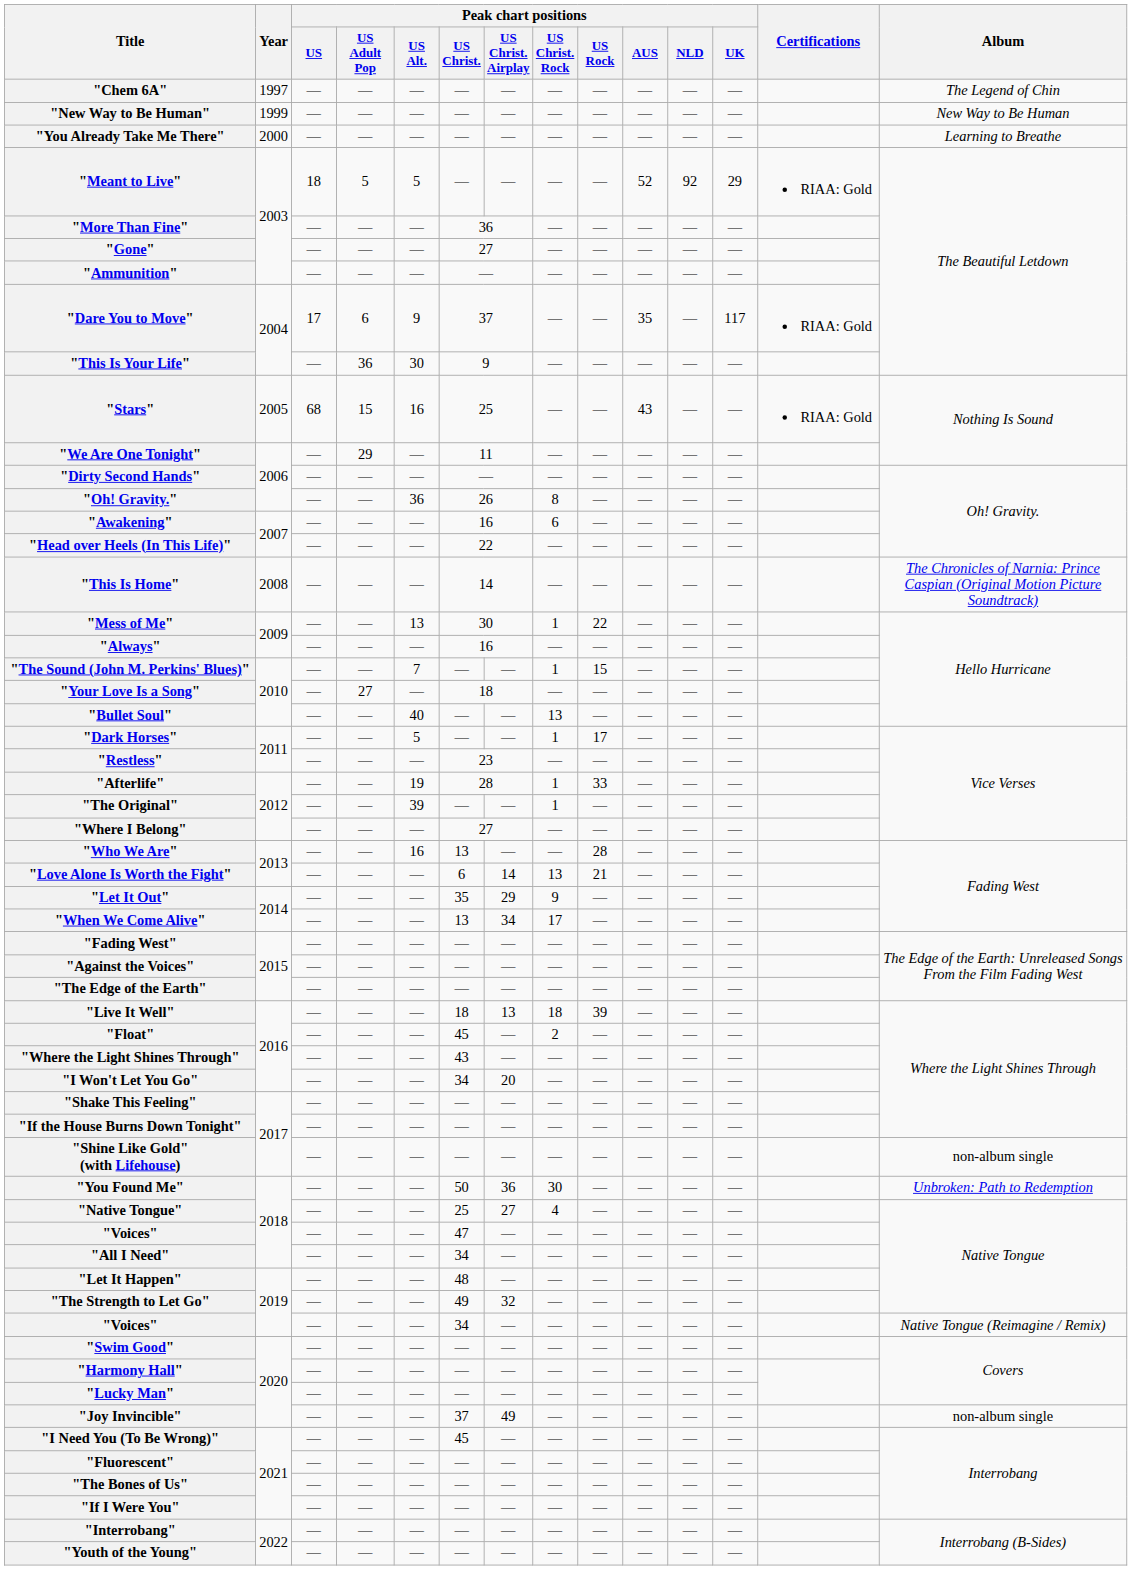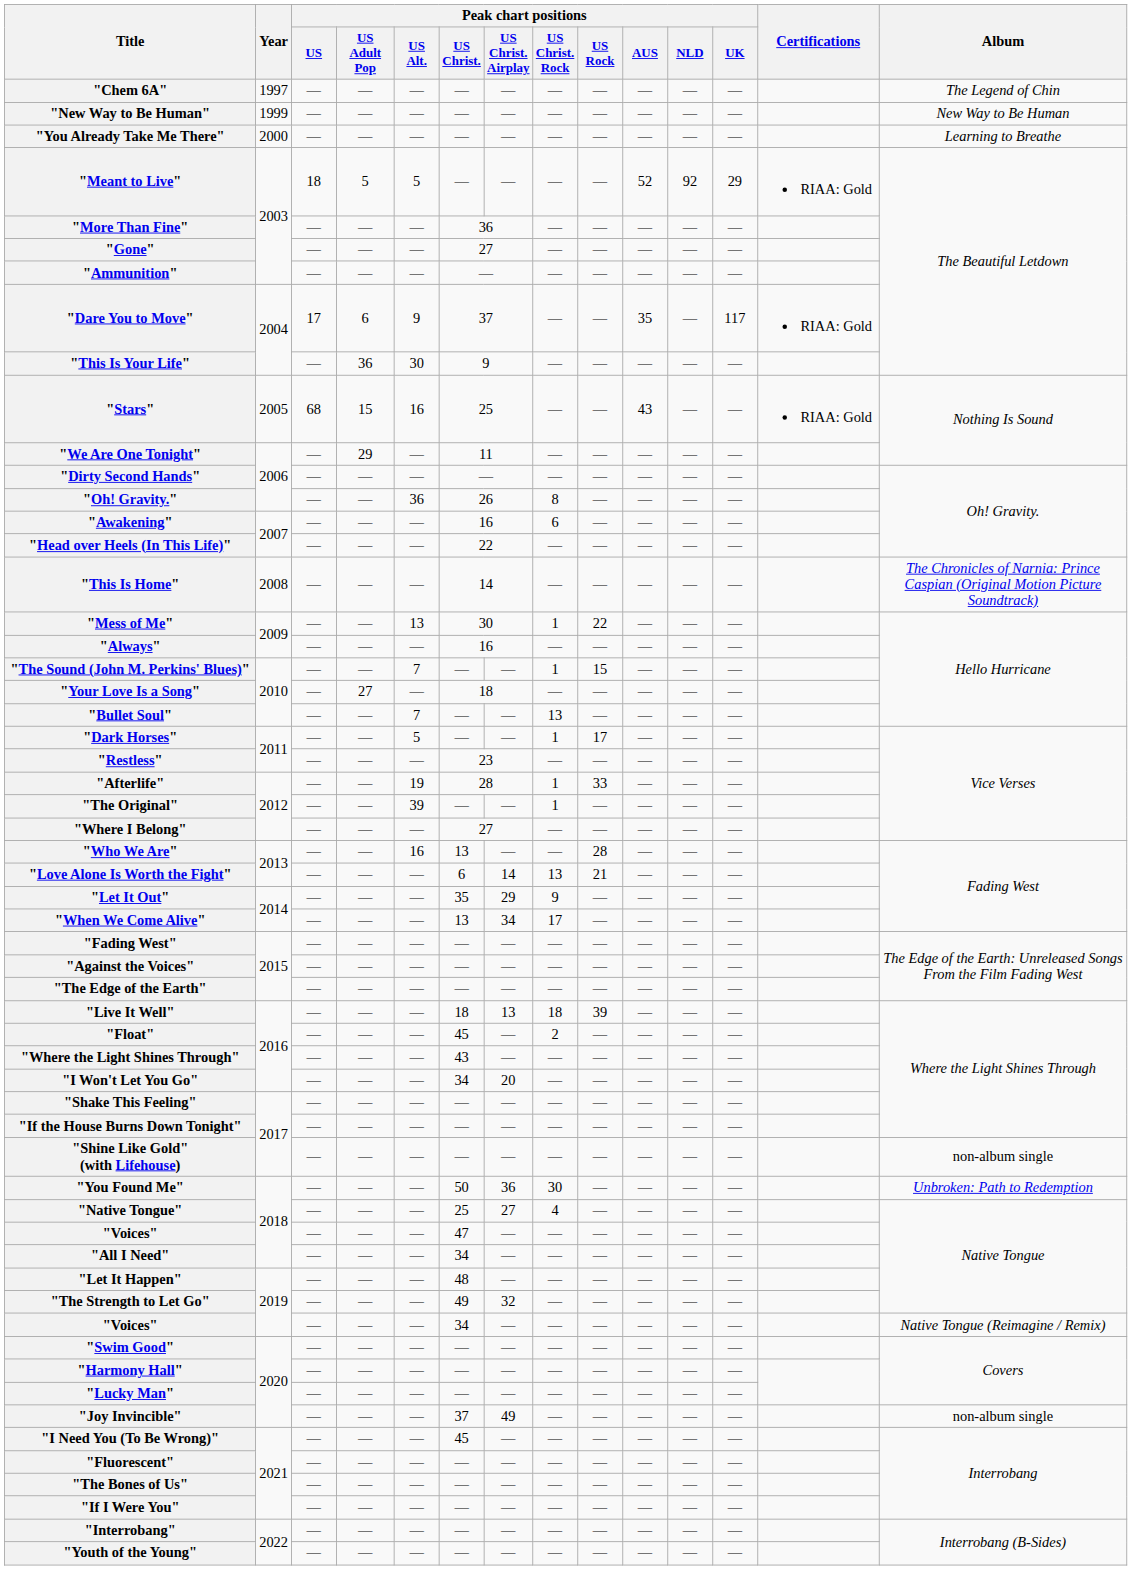 <table class="wikitable plainrowheaders" style="text-align:center;">
 <tr>
 <th scope="col" rowspan="2" style="width:17em;">Title</th>
 <th scope="col" rowspan="2">Year</th>
 <th scope="col" colspan="10">Peak chart positions</th>
 <th scope="col" rowspan="2" style="width:8em;"><a href='#'>Certifications</a></th>
 <th scope="col" rowspan="2">Album</th>
 </tr>
 <tr>
 <th scope="col" style="width:3em;font-size:90%;"><a href='#'>US</a><br></th>
 <th scope="col" style="width:4em;font-size:90%;"><a href='#'>US<br>Adult<br>Pop</a><br></th>
 <th scope="col" style="width:3em;font-size:90%;"><a href='#'>US<br>Alt.</a><br></th>
 <th scope="col" style="width:3em;font-size:90%;"><a href='#'>US<br>Christ.</a><br></th>
 <th scope="col" style="width:3em;font-size:90%;"><a href='#'>US<br>Christ.<br>Airplay</a><br></th>
 <th scope="col" style="width:3em;font-size:90%;"><a href='#'>US<br>Christ.<br>Rock</a><br></th>
 <th scope="col" style="width:3em;font-size:90%;"><a href='#'>US<br>Rock</a><br></th>
 <th scope="col" style="width:3em;font-size:90%;"><a href='#'>AUS</a><br></th>
 <th scope="col" style="width:3em;font-size:90%;"><a href='#'>NLD</a><br></th>
 <th scope="col" style="width:3em;font-size:90%;"><a href='#'>UK</a><br></th>
 </tr>
 <tr>
 <th scope="row">"Chem 6A"</th>
 <td>1997</td>
 <td>—</td>
 <td>—</td>
 <td>—</td>
 <td>—</td>
 <td>—</td>
 <td>—</td>
 <td>—</td>
 <td>—</td>
 <td>—</td>
 <td>—</td>
 <td></td>
 <td><em>The Legend of Chin</em></td>
 </tr>
 <tr>
 <th scope="row">"New Way to Be Human"</th>
 <td>1999</td>
 <td>—</td>
 <td>—</td>
 <td>—</td>
 <td>—</td>
 <td>—</td>
 <td>—</td>
 <td>—</td>
 <td>—</td>
 <td>—</td>
 <td>—</td>
 <td></td>
 <td><em>New Way to Be Human</em></td>
 </tr>
 <tr>
 <th scope="row">"You Already Take Me There"</th>
 <td>2000</td>
 <td>—</td>
 <td>—</td>
 <td>—</td>
 <td>—</td>
 <td>—</td>
 <td>—</td>
 <td>—</td>
 <td>—</td>
 <td>—</td>
 <td>—</td>
 <td></td>
 <td><em>Learning to Breathe</em></td>
 </tr>
 <tr>
 <th scope="row">"<a href='#'>Meant to Live</a>"</th>
 <td rowspan="4">2003</td>
 <td>18</td>
 <td>5</td>
 <td>5</td>
 <td>—</td>
 <td>—</td>
 <td>—</td>
 <td>—</td>
 <td>52</td>
 <td>92</td>
 <td>29</td>
 <td><br><ul><li>RIAA: Gold</li></ul></td>
 <td rowspan="6"><em>The Beautiful Letdown</em></td>
 </tr>
 <tr>
 <th scope="row">"<a href='#'>More Than Fine</a>"</th>
 <td>—</td>
 <td>—</td>
 <td>—</td>
 <td colspan="2">36</td>
 <td>—</td>
 <td>—</td>
 <td>—</td>
 <td>—</td>
 <td>—</td>
 <td></td>
 </tr>
 <tr>
 <th scope="row">"<a href='#'>Gone</a>"</th>
 <td>—</td>
 <td>—</td>
 <td>—</td>
 <td colspan="2">27</td>
 <td>—</td>
 <td>—</td>
 <td>—</td>
 <td>—</td>
 <td>—</td>
 <td></td>
 </tr>
 <tr>
 <th scope="row">"<a href='#'>Ammunition</a>"</th>
 <td>—</td>
 <td>—</td>
 <td>—</td>
 <td colspan="2">—</td>
 <td>—</td>
 <td>—</td>
 <td>—</td>
 <td>—</td>
 <td>—</td>
 <td></td>
 </tr>
 <tr>
 <th scope="row">"<a href='#'>Dare You to Move</a>"</th>
 <td rowspan="2">2004</td>
 <td>17</td>
 <td>6</td>
 <td>9</td>
 <td colspan="2">37</td>
 <td>—</td>
 <td>—</td>
 <td>35</td>
 <td>—</td>
 <td>117</td>
 <td><br><ul><li>RIAA: Gold</li></ul></td>
 </tr>
 <tr>
 <th scope="row">"<a href='#'>This Is Your Life</a>"</th>
 <td>—</td>
 <td>36</td>
 <td>30</td>
 <td colspan="2">9</td>
 <td>—</td>
 <td>—</td>
 <td>—</td>
 <td>—</td>
 <td>—</td>
 <td></td>
 </tr>
 <tr>
 <th scope="row">"<a href='#'>Stars</a>"</th>
 <td>2005</td>
 <td>68</td>
 <td>15</td>
 <td>16</td>
 <td colspan="2">25</td>
 <td>—</td>
 <td>—</td>
 <td>43</td>
 <td>—</td>
 <td>—</td>
 <td><br><ul><li>RIAA: Gold</li></ul></td>
 <td rowspan="2"><em>Nothing Is Sound</em></td>
 </tr>
 <tr>
 <th scope="row">"<a href='#'>We Are One Tonight</a>"</th>
 <td rowspan="3">2006</td>
 <td>—</td>
 <td>29</td>
 <td>—</td>
 <td colspan="2">11</td>
 <td>—</td>
 <td>—</td>
 <td>—</td>
 <td>—</td>
 <td>—</td>
 <td></td>
 </tr>
 <tr>
 <th scope="row">"<a href='#'>Dirty Second Hands</a>"</th>
 <td>—</td>
 <td>—</td>
 <td>—</td>
 <td colspan="2">—</td>
 <td>—</td>
 <td>—</td>
 <td>—</td>
 <td>—</td>
 <td>—</td>
 <td></td>
 <td rowspan="4"><em>Oh! Gravity.</em></td>
 </tr>
 <tr>
 <th scope="row">"<a href='#'>Oh! Gravity.</a>"</th>
 <td>—</td>
 <td>—</td>
 <td>36</td>
 <td colspan="2">26</td>
 <td>8</td>
 <td>—</td>
 <td>—</td>
 <td>—</td>
 <td>—</td>
 <td></td>
 </tr>
 <tr>
 <th scope="row">"<a href='#'>Awakening</a>"</th>
 <td rowspan="2">2007</td>
 <td>—</td>
 <td>—</td>
 <td>—</td>
 <td colspan="2">16</td>
 <td>6</td>
 <td>—</td>
 <td>—</td>
 <td>—</td>
 <td>—</td>
 <td></td>
 </tr>
 <tr>
 <th scope="row">"<a href='#'>Head over Heels (In This Life)</a>"</th>
 <td>—</td>
 <td>—</td>
 <td>—</td>
 <td colspan="2">22</td>
 <td>—</td>
 <td>—</td>
 <td>—</td>
 <td>—</td>
 <td>—</td>
 <td></td>
 </tr>
 <tr>
 <th scope="row">"<a href='#'>This Is Home</a>"</th>
 <td>2008</td>
 <td>—</td>
 <td>—</td>
 <td>—</td>
 <td colspan="2">14</td>
 <td>—</td>
 <td>—</td>
 <td>—</td>
 <td>—</td>
 <td>—</td>
 <td></td>
 <td><em><a href='#'>The Chronicles of Narnia: Prince Caspian (Original Motion Picture Soundtrack)</a></em></td>
 </tr>
 <tr>
 <th scope="row">"<a href='#'>Mess of Me</a>"</th>
 <td rowspan="2">2009</td>
 <td>—</td>
 <td>—</td>
 <td>13</td>
 <td colspan="2">30</td>
 <td>1</td>
 <td>22</td>
 <td>—</td>
 <td>—</td>
 <td>—</td>
 <td></td>
 <td rowspan="5"><em>Hello Hurricane</em></td>
 </tr>
 <tr>
 <th scope="row">"<a href='#'>Always</a>"</th>
 <td>—</td>
 <td>—</td>
 <td>—</td>
 <td colspan="2">16</td>
 <td>—</td>
 <td>—</td>
 <td>—</td>
 <td>—</td>
 <td>—</td>
 <td></td>
 </tr>
 <tr>
 <th scope="row">"<a href='#'>The Sound (John M. Perkins' Blues)</a>"</th>
 <td rowspan="3">2010</td>
 <td>—</td>
 <td>—</td>
 <td>7</td>
 <td>—</td>
 <td>—</td>
 <td>1</td>
 <td>15</td>
 <td>—</td>
 <td>—</td>
 <td>—</td>
 <td></td>
 </tr>
 <tr>
 <th scope="row">"<a href='#'>Your Love Is a Song</a>"</th>
 <td>—</td>
 <td>27</td>
 <td>—</td>
 <td colspan="2">18</td>
 <td>—</td>
 <td>—</td>
 <td>—</td>
 <td>—</td>
 <td>—</td>
 <td></td>
 </tr>
 <tr>
 <th scope="row">"<a href='#'>Bullet Soul</a>"</th>
 <td>—</td>
 <td>—</td>
-<td>40</td>
+<td>7</td>
 <td>—</td>
 <td>—</td>
 <td>13</td>
 <td>—</td>
 <td>—</td>
 <td>—</td>
 <td>—</td>
 <td></td>
 </tr>
 <tr>
 <th scope="row">"<a href='#'>Dark Horses</a>"</th>
 <td rowspan="2">2011</td>
 <td>—</td>
 <td>—</td>
 <td>5</td>
 <td>—</td>
 <td>—</td>
 <td>1</td>
 <td>17</td>
 <td>—</td>
 <td>—</td>
 <td>—</td>
 <td></td>
 <td rowspan="5"><em>Vice Verses</em></td>
 </tr>
 <tr>
 <th scope="row">"<a href='#'>Restless</a>"</th>
 <td>—</td>
 <td>—</td>
 <td>—</td>
 <td colspan="2">23</td>
 <td>—</td>
 <td>—</td>
 <td>—</td>
 <td>—</td>
 <td>—</td>
 <td></td>
 </tr>
 <tr>
 <th scope="row">"Afterlife"</th>
 <td rowspan="3">2012</td>
 <td>—</td>
 <td>—</td>
 <td>19</td>
 <td colspan="2">28</td>
 <td>1</td>
 <td>33</td>
 <td>—</td>
 <td>—</td>
 <td>—</td>
 <td></td>
 </tr>
 <tr>
 <th scope="row">"The Original"</th>
 <td>—</td>
 <td>—</td>
 <td>39</td>
 <td>—</td>
 <td>—</td>
 <td>1</td>
 <td>—</td>
 <td>—</td>
 <td>—</td>
 <td>—</td>
 <td></td>
 </tr>
 <tr>
 <th scope="row">"Where I Belong"</th>
 <td>—</td>
 <td>—</td>
 <td>—</td>
 <td colspan="2">27</td>
 <td>—</td>
 <td>—</td>
 <td>—</td>
 <td>—</td>
 <td>—</td>
 <td></td>
 </tr>
 <tr>
 <th scope="row">"<a href='#'>Who We Are</a>"</th>
 <td rowspan="2">2013</td>
 <td>—</td>
 <td>—</td>
 <td>16</td>
 <td>13</td>
 <td>—</td>
 <td>—</td>
 <td>28</td>
 <td>—</td>
 <td>—</td>
 <td>—</td>
 <td></td>
 <td rowspan="4"><em>Fading West</em></td>
 </tr>
 <tr>
 <th scope="row">"<a href='#'>Love Alone Is Worth the Fight</a>"</th>
 <td>—</td>
 <td>—</td>
 <td>—</td>
 <td>6</td>
 <td>14</td>
 <td>13</td>
 <td>21</td>
 <td>—</td>
 <td>—</td>
 <td>—</td>
 <td></td>
 </tr>
 <tr>
 <th scope="row">"<a href='#'>Let It Out</a>"</th>
 <td rowspan="2">2014</td>
 <td>—</td>
 <td>—</td>
 <td>—</td>
 <td>35</td>
 <td>29</td>
 <td>9</td>
 <td>—</td>
 <td>—</td>
 <td>—</td>
 <td>—</td>
 <td></td>
 </tr>
 <tr>
 <th scope="row">"<a href='#'>When We Come Alive</a>"</th>
 <td>—</td>
 <td>—</td>
 <td>—</td>
 <td>13</td>
 <td>34</td>
 <td>17</td>
 <td>—</td>
 <td>—</td>
 <td>—</td>
 <td>—</td>
 <td></td>
 </tr>
 <tr>
 <th scope="row">"Fading West"</th>
 <td rowspan="3">2015</td>
 <td>—</td>
 <td>—</td>
 <td>—</td>
 <td>—</td>
 <td>—</td>
 <td>—</td>
 <td>—</td>
 <td>—</td>
 <td>—</td>
 <td>—</td>
 <td></td>
 <td rowspan="3"><em>The Edge of the Earth: Unreleased Songs From the Film Fading West</em></td>
 </tr>
 <tr>
 <th scope="row">"Against the Voices"</th>
 <td>—</td>
 <td>—</td>
 <td>—</td>
 <td>—</td>
 <td>—</td>
 <td>—</td>
 <td>—</td>
 <td>—</td>
 <td>—</td>
 <td>—</td>
 <td></td>
 </tr>
 <tr>
 <th scope="row">"The Edge of the Earth"</th>
 <td>—</td>
 <td>—</td>
 <td>—</td>
 <td>—</td>
 <td>—</td>
 <td>—</td>
 <td>—</td>
 <td>—</td>
 <td>—</td>
 <td>—</td>
 <td></td>
 </tr>
 <tr>
 <th scope="row">"Live It Well"</th>
 <td rowspan="4">2016</td>
 <td>—</td>
 <td>—</td>
 <td>—</td>
 <td>18</td>
 <td>13</td>
 <td>18</td>
 <td>39</td>
 <td>—</td>
 <td>—</td>
 <td>—</td>
 <td></td>
 <td rowspan="6"><em>Where the Light Shines Through</em></td>
 </tr>
 <tr>
 <th scope="row">"Float"</th>
 <td>—</td>
 <td>—</td>
 <td>—</td>
 <td>45</td>
 <td>—</td>
 <td>2</td>
 <td>—</td>
 <td>—</td>
 <td>—</td>
 <td>—</td>
 <td></td>
 </tr>
 <tr>
 <th scope="row">"Where the Light Shines Through"</th>
 <td>—</td>
 <td>—</td>
 <td>—</td>
 <td>43</td>
 <td>—</td>
 <td>—</td>
 <td>—</td>
 <td>—</td>
 <td>—</td>
 <td>—</td>
 </tr>
 <tr>
 <th scope="row">"I Won't Let You Go"</th>
 <td>—</td>
 <td>—</td>
 <td>—</td>
 <td>34</td>
 <td>20</td>
 <td>—</td>
 <td>—</td>
 <td>—</td>
 <td>—</td>
 <td>—</td>
 <td></td>
 </tr>
 <tr>
 <th scope="row">"Shake This Feeling"</th>
 <td rowspan="3">2017</td>
 <td>—</td>
 <td>—</td>
 <td>—</td>
 <td>—</td>
 <td>—</td>
 <td>—</td>
 <td>—</td>
 <td>—</td>
 <td>—</td>
 <td>—</td>
 <td></td>
 </tr>
 <tr>
 <th scope="row">"If the House Burns Down Tonight"</th>
 <td>—</td>
 <td>—</td>
 <td>—</td>
 <td>—</td>
 <td>—</td>
 <td>—</td>
 <td>—</td>
 <td>—</td>
 <td>—</td>
 <td>—</td>
 <td></td>
 </tr>
 <tr>
 <th scope="row">"Shine Like Gold"<br><span>(with <a href='#'>Lifehouse</a>)</span></th>
 <td>—</td>
 <td>—</td>
 <td>—</td>
 <td>—</td>
 <td>—</td>
 <td>—</td>
 <td>—</td>
 <td>—</td>
 <td>—</td>
 <td>—</td>
 <td></td>
 <td>non-album single</td>
 </tr>
 <tr>
 <th scope="row">"You Found Me"</th>
 <td rowspan="4">2018</td>
 <td>—</td>
 <td>—</td>
 <td>—</td>
 <td>50</td>
 <td>36</td>
 <td>30</td>
 <td>—</td>
 <td>—</td>
 <td>—</td>
 <td>—</td>
 <td></td>
 <td><em><a href='#'>Unbroken: Path to Redemption</a></em></td>
 </tr>
 <tr>
 <th scope="row">"Native Tongue"</th>
 <td>—</td>
 <td>—</td>
 <td>—</td>
 <td>25</td>
 <td>27</td>
 <td>4</td>
 <td>—</td>
 <td>—</td>
 <td>—</td>
 <td>—</td>
 <td></td>
 <td rowspan="5"><em>Native Tongue</em></td>
 </tr>
 <tr>
 <th scope="row">"Voices"</th>
 <td>—</td>
 <td>—</td>
 <td>—</td>
 <td>47</td>
 <td>—</td>
 <td>—</td>
 <td>—</td>
 <td>—</td>
 <td>—</td>
 <td>—</td>
 <td></td>
 </tr>
 <tr>
 <th scope="row">"All I Need"</th>
 <td>—</td>
 <td>—</td>
 <td>—</td>
 <td>34</td>
 <td>—</td>
 <td>—</td>
 <td>—</td>
 <td>—</td>
 <td>—</td>
 <td>—</td>
 <td></td>
 </tr>
 <tr>
 <th scope="row">"Let It Happen"</th>
 <td rowspan="3">2019</td>
 <td>—</td>
 <td>—</td>
 <td>—</td>
 <td>48</td>
 <td>—</td>
 <td>—</td>
 <td>—</td>
 <td>—</td>
 <td>—</td>
 <td>—</td>
 <td></td>
 </tr>
 <tr>
 <th scope="row">"The Strength to Let Go"</th>
 <td>—</td>
 <td>—</td>
 <td>—</td>
 <td>49</td>
 <td>32</td>
 <td>—</td>
 <td>—</td>
 <td>—</td>
 <td>—</td>
 <td>—</td>
 <td></td>
 </tr>
 <tr>
 <th scope="row">"Voices"<br></th>
 <td>—</td>
 <td>—</td>
 <td>—</td>
 <td>34</td>
 <td>—</td>
 <td>—</td>
 <td>—</td>
 <td>—</td>
 <td>—</td>
 <td>—</td>
 <td></td>
 <td><em>Native Tongue (Reimagine / Remix)</em></td>
 </tr>
 <tr>
 <th scope="row">"<a href='#'>Swim Good</a>" </th>
 <td rowspan="4">2020</td>
 <td>—</td>
 <td>—</td>
 <td>—</td>
 <td>—</td>
 <td>—</td>
 <td>—</td>
 <td>—</td>
 <td>—</td>
 <td>—</td>
 <td>—</td>
 <td></td>
 <td rowspan="3"><em>Covers</em></td>
 </tr>
 <tr>
 <th scope="row">"<a href='#'>Harmony Hall</a>" </th>
 <td>—</td>
 <td>—</td>
 <td>—</td>
 <td>—</td>
 <td>—</td>
 <td>—</td>
 <td>—</td>
 <td>—</td>
 <td>—</td>
 <td>—</td>
 </tr>
 <tr>
 <th scope="row">"<a href='#'>Lucky Man</a>" </th>
 <td>—</td>
 <td>—</td>
 <td>—</td>
 <td>—</td>
 <td>—</td>
 <td>—</td>
 <td>—</td>
 <td>—</td>
 <td>—</td>
 <td>—</td>
 </tr>
 <tr>
 <th scope="row">"Joy Invincible"<br></th>
 <td>—</td>
 <td>—</td>
 <td>—</td>
 <td>37</td>
 <td>49</td>
 <td>—</td>
 <td>—</td>
 <td>—</td>
 <td>—</td>
 <td>—</td>
 <td></td>
 <td>non-album single</td>
 </tr>
 <tr>
 <th scope="row">"I Need You (To Be Wrong)"</th>
 <td rowspan="4">2021</td>
 <td>—</td>
 <td>—</td>
 <td>—</td>
 <td>45</td>
 <td>—</td>
 <td>—</td>
 <td>—</td>
 <td>—</td>
 <td>—</td>
 <td>—</td>
 <td></td>
 <td rowspan="4"><em>Interrobang</em></td>
 </tr>
 <tr>
 <th scope="row">"Fluorescent"</th>
 <td>—</td>
 <td>—</td>
 <td>—</td>
 <td>—</td>
 <td>—</td>
 <td>—</td>
 <td>—</td>
 <td>—</td>
 <td>—</td>
 <td>—</td>
 <td></td>
 </tr>
 <tr>
 <th scope="row">"The Bones of Us"</th>
 <td>—</td>
 <td>—</td>
 <td>—</td>
 <td>—</td>
 <td>—</td>
 <td>—</td>
 <td>—</td>
 <td>—</td>
 <td>—</td>
 <td>—</td>
 <td></td>
 </tr>
 <tr>
 <th scope="row">"If I Were You"</th>
 <td>—</td>
 <td>—</td>
 <td>—</td>
 <td>—</td>
 <td>—</td>
 <td>—</td>
 <td>—</td>
 <td>—</td>
 <td>—</td>
 <td>—</td>
 <td></td>
 </tr>
 <tr>
 <th scope="row">"Interrobang"</th>
 <td rowspan="2">2022</td>
 <td>—</td>
 <td>—</td>
 <td>—</td>
 <td>—</td>
 <td>—</td>
 <td>—</td>
 <td>—</td>
 <td>—</td>
 <td>—</td>
 <td>—</td>
 <td></td>
 <td rowspan="2"><em>Interrobang (B-Sides)</em></td>
 </tr>
 <tr>
 <th scope="row">"Youth of the Young"</th>
 <td>—</td>
 <td>—</td>
 <td>—</td>
 <td>—</td>
 <td>—</td>
 <td>—</td>
 <td>—</td>
 <td>—</td>
 <td>—</td>
 <td>—</td>
 <td></td>
 </tr>
 </table>
